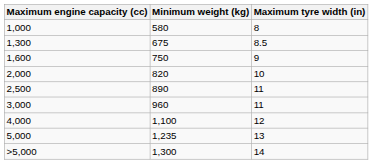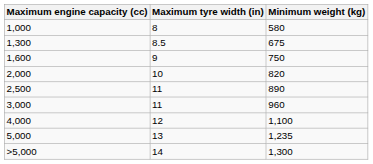 <table class="wikitable">
 <tr>
 <th>Maximum engine capacity (cc)</th>
+<th>Maximum tyre width (in)</th>
 <th>Minimum weight (kg)</th>
-<th>Maximum tyre width (in)</th>
 </tr>
 <tr>
 <td>1,000</td>
+<td>8</td>
 <td>580</td>
-<td>8</td>
 </tr>
 <tr>
 <td>1,300</td>
+<td>8.5</td>
 <td>675</td>
-<td>8.5</td>
 </tr>
 <tr>
 <td>1,600</td>
+<td>9</td>
 <td>750</td>
-<td>9</td>
 </tr>
 <tr>
 <td>2,000</td>
+<td>10</td>
 <td>820</td>
-<td>10</td>
 </tr>
 <tr>
 <td>2,500</td>
+<td>11</td>
 <td>890</td>
-<td>11</td>
 </tr>
 <tr>
 <td>3,000</td>
+<td>11</td>
 <td>960</td>
-<td>11</td>
 </tr>
 <tr>
 <td>4,000</td>
+<td>12</td>
 <td>1,100</td>
-<td>12</td>
 </tr>
 <tr>
 <td>5,000</td>
+<td>13</td>
 <td>1,235</td>
-<td>13</td>
 </tr>
 <tr>
 <td>>5,000</td>
+<td>14</td>
 <td>1,300</td>
-<td>14</td>
 </tr>
 </table>
